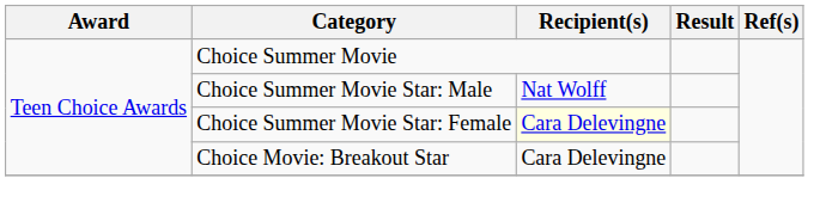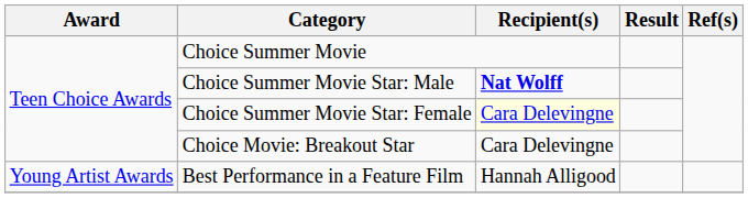 <table class="wikitable sortable">
 <tr>
 <th scope="col">Award</th>
 <th scope="col">Category</th>
 <th scope="col">Recipient(s)</th>
 <th scope="col">Result</th>
 <th scope="col">Ref(s)</th>
 </tr>
 <tr>
 <td rowspan="4"><a href='#'>Teen Choice Awards</a></td>
 <td colspan="2">Choice Summer Movie</td>
 <td></td>
 <td rowspan="4"></td>
 </tr>
 <tr>
 <td>Choice Summer Movie Star: Male</td>
-<td><a href='#'>Nat Wolff</a></td>
+<td><strong><a href='#'>Nat Wolff</a></strong></td>
 <td></td>
 </tr>
 <tr>
 <td>Choice Summer Movie Star: Female</td>
 <td style="background: lightyellow;"><a href='#'>Cara Delevingne</a></td>
 <td></td>
 </tr>
 <tr>
 <td>Choice Movie: Breakout Star</td>
 <td>Cara Delevingne</td>
 <td></td>
 </tr>
 <tr>
+<td><a href='#'>Young Artist Awards</a></td>
+<td>Best Performance in a Feature Film</td>
+<td>Hannah Alligood</td>
+<td></td>
+<td></td>
+</tr>
+<tr>
 </tr>
 </table>
